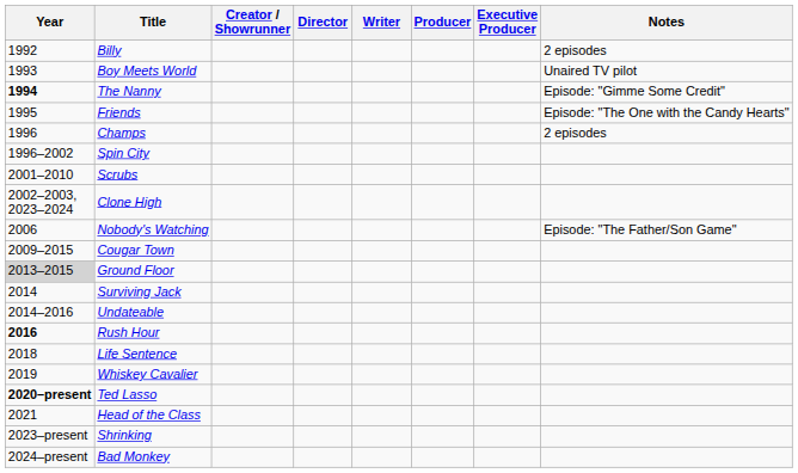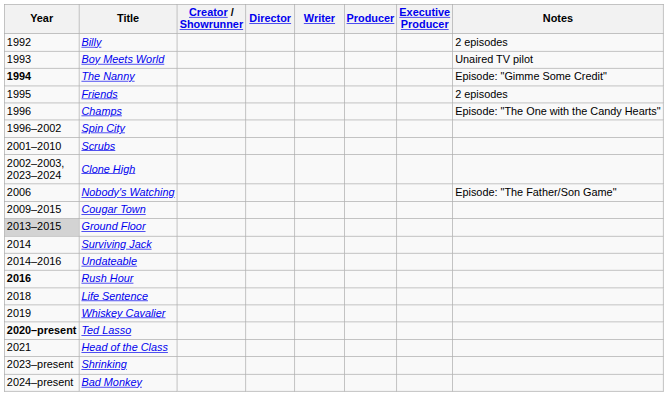 <table class="wikitable">
 <tr>
 <th>Year</th>
 <th>Title</th>
 <th width="65"><a href='#'>Creator</a> / <a href='#'>Showrunner</a></th>
 <th width="65"><a href='#'>Director</a></th>
 <th width="65"><a href='#'>Writer</a></th>
 <th width="65"><a href='#'>Producer</a></th>
 <th width="65"><a href='#'>Executive Producer</a></th>
 <th>Notes</th>
 </tr>
 <tr>
 <td>1992</td>
 <td><em><a href='#'>Billy</a></em></td>
 <td></td>
 <td></td>
 <td></td>
 <td></td>
 <td></td>
 <td>2 episodes</td>
 </tr>
 <tr>
 <td>1993</td>
 <td><em><a href='#'>Boy Meets World</a></em></td>
 <td></td>
 <td></td>
 <td></td>
 <td></td>
 <td></td>
 <td>Unaired TV pilot</td>
 </tr>
 <tr>
 <td><strong>1994</strong></td>
 <td><em><a href='#'>The Nanny</a></em></td>
 <td></td>
 <td></td>
 <td></td>
 <td></td>
 <td></td>
 <td>Episode: "Gimme Some Credit"</td>
 </tr>
 <tr>
 <td>1995</td>
 <td><em><a href='#'>Friends</a></em></td>
 <td></td>
 <td></td>
 <td></td>
 <td></td>
 <td></td>
-<td>Episode: "The One with the Candy Hearts"</td>
+<td>2 episodes</td>
 </tr>
 <tr>
 <td>1996</td>
 <td><em><a href='#'>Champs</a></em></td>
 <td></td>
 <td></td>
 <td></td>
 <td></td>
 <td></td>
-<td>2 episodes</td>
+<td>Episode: "The One with the Candy Hearts"</td>
 </tr>
 <tr>
 <td>1996–2002</td>
 <td><em><a href='#'>Spin City</a></em></td>
 <td></td>
 <td></td>
 <td></td>
 <td></td>
 <td></td>
 <td></td>
 </tr>
 <tr>
 <td>2001–2010</td>
 <td><em><a href='#'>Scrubs</a></em></td>
 <td></td>
 <td></td>
 <td></td>
 <td></td>
 <td></td>
 <td></td>
 </tr>
 <tr>
 <td>2002–2003,<br>2023–2024</td>
 <td><em><a href='#'>Clone High</a></em></td>
 <td></td>
 <td></td>
 <td></td>
 <td></td>
 <td></td>
 <td></td>
 </tr>
 <tr>
 <td>2006</td>
 <td><em><a href='#'>Nobody's Watching</a></em></td>
 <td></td>
 <td></td>
 <td></td>
 <td></td>
 <td></td>
 <td>Episode: "The Father/Son Game"</td>
 </tr>
 <tr>
 <td>2009–2015</td>
 <td><em><a href='#'>Cougar Town</a></em></td>
 <td></td>
 <td></td>
 <td></td>
 <td></td>
 <td></td>
 <td></td>
 </tr>
 <tr>
 <td style="background: lightgrey;">2013–2015</td>
 <td><em><a href='#'>Ground Floor</a></em></td>
 <td></td>
 <td></td>
 <td></td>
 <td></td>
 <td></td>
 <td></td>
 </tr>
 <tr>
 <td>2014</td>
 <td><em><a href='#'>Surviving Jack</a></em></td>
 <td></td>
 <td></td>
 <td></td>
 <td></td>
 <td></td>
 <td></td>
 </tr>
 <tr>
 <td>2014–2016</td>
 <td><em><a href='#'>Undateable</a></em></td>
 <td></td>
 <td></td>
 <td></td>
 <td></td>
 <td></td>
 <td></td>
 </tr>
 <tr>
 <td><strong>2016</strong></td>
 <td><em><a href='#'>Rush Hour</a></em></td>
 <td></td>
 <td></td>
 <td></td>
 <td></td>
 <td></td>
 <td></td>
 </tr>
 <tr>
 <td>2018</td>
 <td><em><a href='#'>Life Sentence</a></em></td>
 <td></td>
 <td></td>
 <td></td>
 <td></td>
 <td></td>
 <td></td>
 </tr>
 <tr>
 <td>2019</td>
 <td><em><a href='#'>Whiskey Cavalier</a></em></td>
 <td></td>
 <td></td>
 <td></td>
 <td></td>
 <td></td>
 <td></td>
 </tr>
 <tr>
 <td><strong>2020–present</strong></td>
 <td><em><a href='#'>Ted Lasso</a></em></td>
 <td></td>
 <td></td>
 <td></td>
 <td></td>
 <td></td>
 <td></td>
 </tr>
 <tr>
 <td>2021</td>
 <td><em><a href='#'>Head of the Class</a></em></td>
 <td></td>
 <td></td>
 <td></td>
 <td></td>
 <td></td>
 <td></td>
 </tr>
 <tr>
 <td>2023–present</td>
 <td><em><a href='#'>Shrinking</a></em></td>
 <td></td>
 <td></td>
 <td></td>
 <td></td>
 <td></td>
 <td></td>
 </tr>
 <tr>
 <td>2024–present</td>
 <td><em><a href='#'>Bad Monkey</a></em></td>
 <td></td>
 <td></td>
 <td></td>
 <td></td>
 <td></td>
 <td></td>
 </tr>
 </table>
